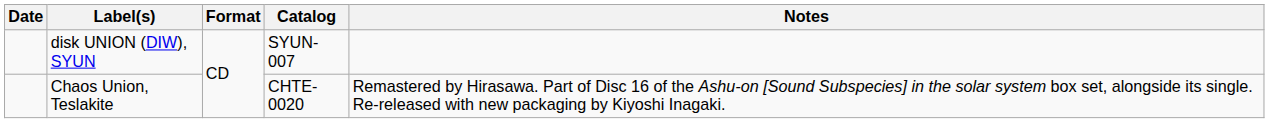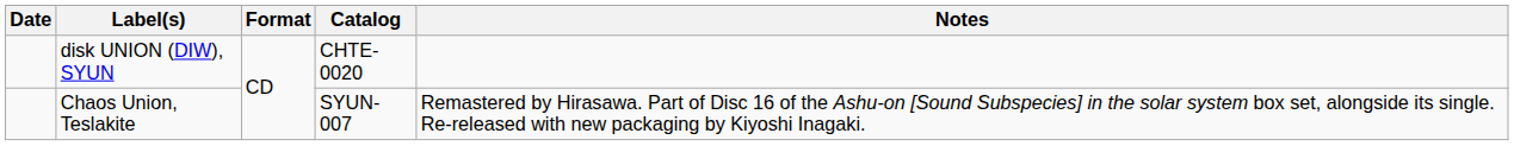 <table class="wikitable">
 <tr>
 <th>Date</th>
 <th>Label(s)</th>
 <th>Format</th>
 <th>Catalog</th>
 <th>Notes</th>
 </tr>
 <tr>
 <td></td>
 <td>disk UNION (<a href='#'>DIW</a>), <a href='#'>SYUN</a></td>
 <td rowspan=2>CD</td>
-<td>SYUN-007</td>
+<td>CHTE-0020</td>
 <td></td>
 </tr>
 <tr>
 <td><br></td>
 <td>Chaos Union, Teslakite</td>
-<td>CHTE-0020</td>
+<td>SYUN-007</td>
 <td>Remastered by Hirasawa. Part of Disc 16 of the <em>Ashu-on [Sound Subspecies] in the solar system</em> box set, alongside its single. Re-released with new packaging by Kiyoshi Inagaki.</td>
 </tr>
 </table>
